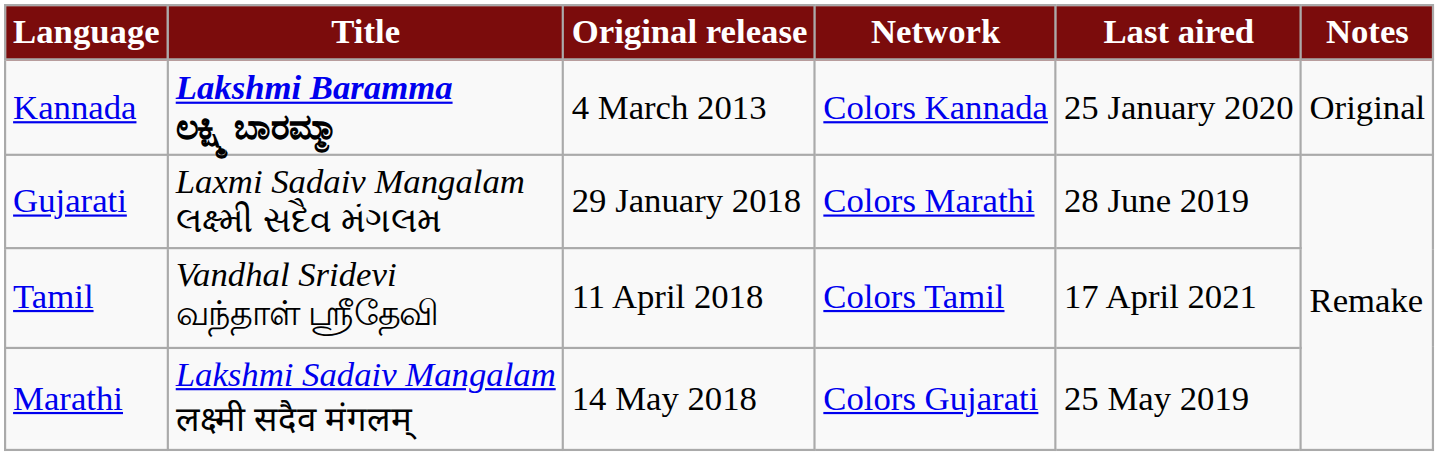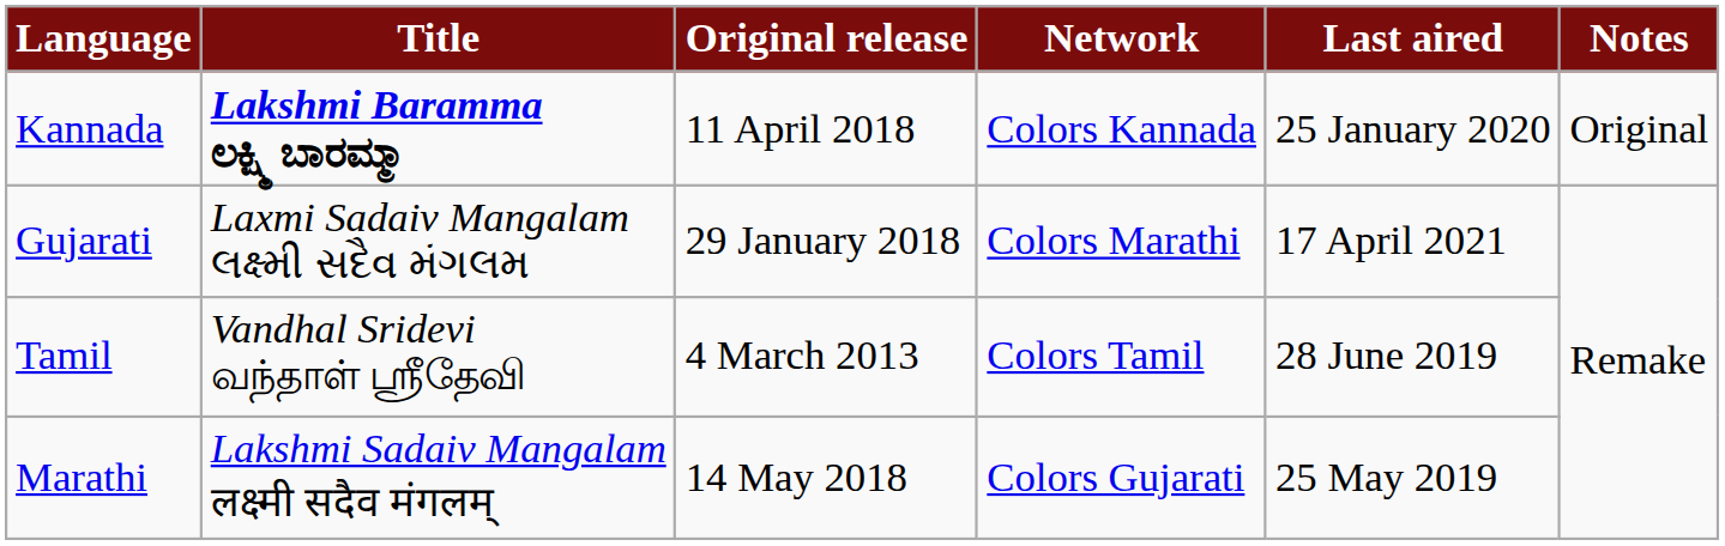 <table class="wikitable">
 <tr style="color:white">
 <th style="background:#7b0c0c;">Language</th>
 <th style="background:#7b0c0c;">Title</th>
 <th style="background:#7b0c0c;">Original release</th>
 <th style="background:#7b0c0c;">Network</th>
 <th style="background:#7b0c0c;">Last aired</th>
 <th style="background:#7b0c0c;">Notes</th>
 </tr>
 <tr>
 <td><a href='#'>Kannada</a></td>
 <td><strong><em><a href='#'>Lakshmi Baramma</a></em> <br> ಲಕ್ಷ್ಮಿ ಬಾರಮ್ಮಾ</strong></td>
-<td>4 March 2013</td>
+<td>11 April 2018</td>
 <td><a href='#'>Colors Kannada</a></td>
 <td>25 January 2020</td>
 <td>Original</td>
 </tr>
 <tr>
 <td><a href='#'>Gujarati</a></td>
 <td><em>Laxmi Sadaiv Mangalam</em> <br> લક્ષ્મી સદૈવ મંગલમ</td>
 <td>29 January 2018</td>
 <td><a href='#'>Colors Marathi</a></td>
-<td>28 June 2019</td>
+<td>17 April 2021</td>
 <td rowspan="3">Remake</td>
 </tr>
 <tr>
 <td><a href='#'>Tamil</a></td>
 <td><em>Vandhal Sridevi</em> <br> வந்தாள் ஸ்ரீதேவி</td>
-<td>11 April 2018</td>
+<td>4 March 2013</td>
 <td><a href='#'>Colors Tamil</a></td>
-<td>17 April 2021</td>
+<td>28 June 2019</td>
 </tr>
 <tr>
 <td><a href='#'>Marathi</a></td>
 <td><em><a href='#'>Lakshmi Sadaiv Mangalam</a></em> <br> लक्ष्मी सदैव मंगलम्</td>
 <td>14 May 2018</td>
 <td><a href='#'>Colors Gujarati</a></td>
 <td>25 May 2019</td>
 </tr>
 </table>
